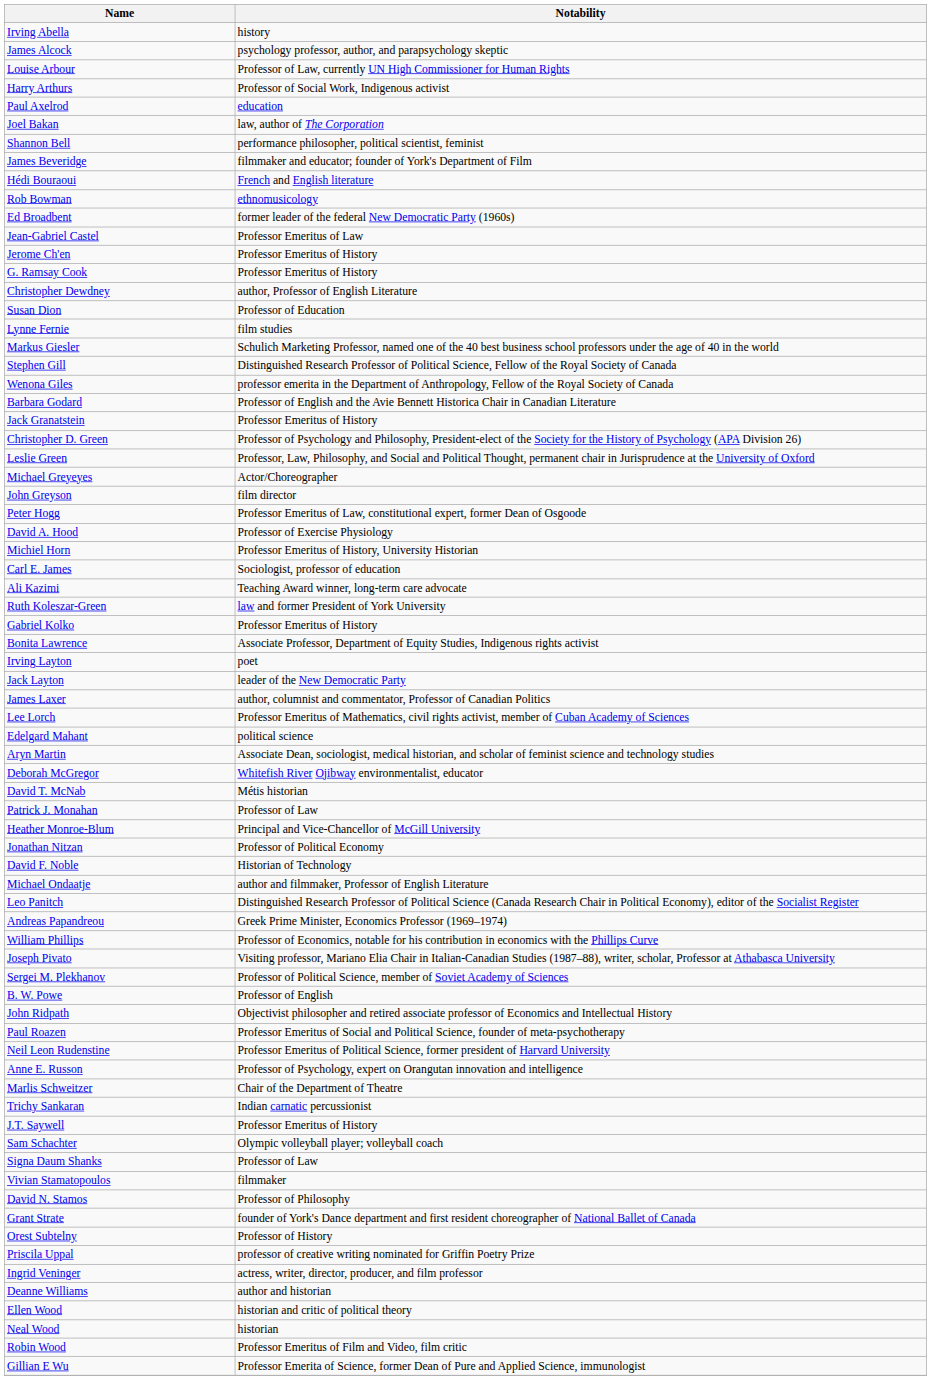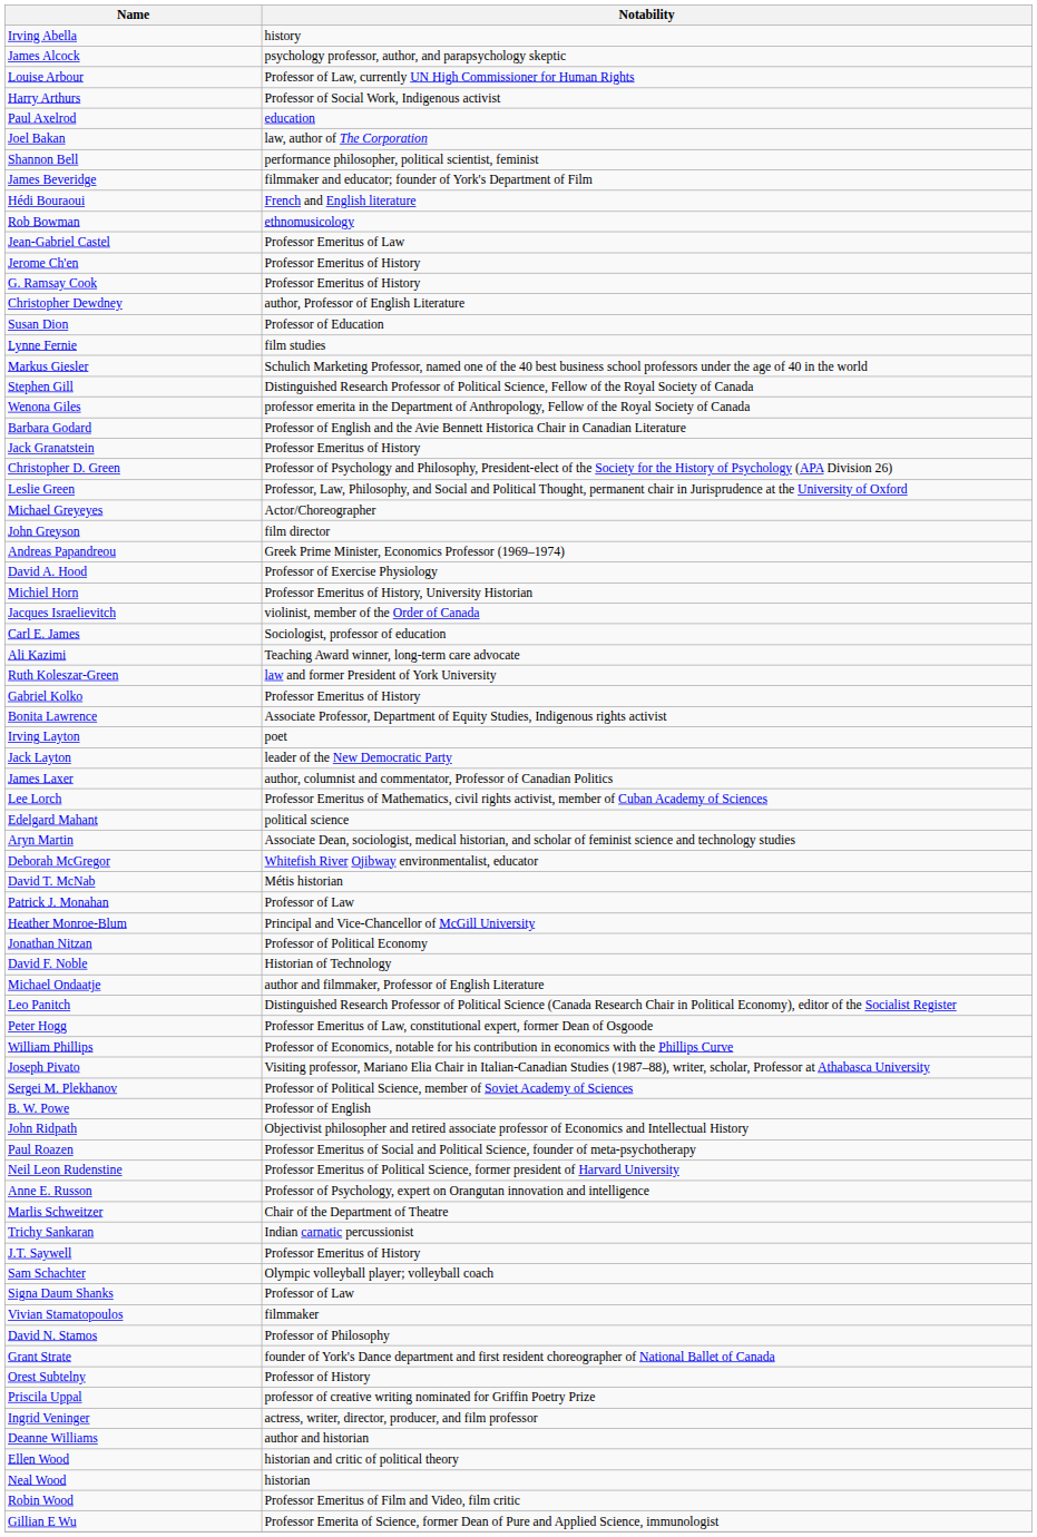 <table class="wikitable sortable" style="width: 100%;">
 <tr>
 <th width = "25%">Name</th>
 <th class="unsortable">Notability</th>
 </tr>
 <tr valign="top">
 <td><a href='#'>Irving Abella</a></td>
 <td>history</td>
 </tr>
 <tr valign="top">
 <td><a href='#'>James Alcock</a></td>
 <td>psychology professor, author, and parapsychology skeptic</td>
 </tr>
 <tr valign="top">
 <td><a href='#'>Louise Arbour</a></td>
 <td>Professor of Law, currently <a href='#'>UN High Commissioner for Human Rights</a></td>
 </tr>
 <tr valign="top">
 <td><a href='#'>Harry Arthurs</a></td>
 <td>Professor of Social Work, Indigenous activist</td>
 </tr>
 <tr valign="top">
 <td><a href='#'>Paul Axelrod</a></td>
 <td><a href='#'>education</a></td>
 </tr>
 <tr valign="top">
 <td><a href='#'>Joel Bakan</a></td>
 <td>law, author of <em><a href='#'>The Corporation</a></em></td>
 </tr>
 <tr valign="top">
 <td><a href='#'>Shannon Bell</a></td>
 <td>performance philosopher, political scientist, feminist</td>
 </tr>
 <tr valign="top">
 <td><a href='#'>James Beveridge</a></td>
 <td>filmmaker and educator; founder of York's Department of Film</td>
 </tr>
 <tr valign="top">
 <td><a href='#'>Hédi Bouraoui</a></td>
 <td><a href='#'>French</a> and <a href='#'>English literature</a></td>
 </tr>
 <tr valign="top">
 <td><a href='#'>Rob Bowman</a></td>
 <td><a href='#'>ethnomusicology</a></td>
-</tr>
-<tr valign="top">
-<td><a href='#'>Ed Broadbent</a></td>
-<td>former leader of the federal <a href='#'>New Democratic Party</a> (1960s)</td>
 </tr>
 <tr valign="top">
 <td><a href='#'>Jean-Gabriel Castel</a></td>
 <td>Professor Emeritus of Law</td>
 </tr>
 <tr valign="top">
 <td><a href='#'>Jerome Ch'en</a></td>
 <td>Professor Emeritus of History</td>
 </tr>
 <tr valign="top">
 <td><a href='#'>G. Ramsay Cook</a></td>
 <td>Professor Emeritus of History</td>
 </tr>
 <tr valign="top">
 <td><a href='#'>Christopher Dewdney</a></td>
 <td>author, Professor of English Literature</td>
 </tr>
 <tr valign="top">
 <td><a href='#'>Susan Dion</a></td>
 <td>Professor of Education</td>
 </tr>
 <tr valign="top">
 <td><a href='#'>Lynne Fernie</a></td>
 <td>film studies</td>
 </tr>
 <tr valign="top">
 <td><a href='#'>Markus Giesler</a></td>
 <td>Schulich Marketing Professor, named one of the 40 best business school professors under the age of 40 in the world</td>
 </tr>
 <tr valign="top">
 <td><a href='#'>Stephen Gill</a></td>
 <td>Distinguished Research Professor of Political Science, Fellow of the Royal Society of Canada</td>
 </tr>
 <tr valign="top">
 <td><a href='#'>Wenona Giles</a></td>
 <td>professor emerita in the Department of Anthropology, Fellow of the Royal Society of Canada</td>
 </tr>
 <tr valign="top">
 <td><a href='#'>Barbara Godard</a></td>
 <td>Professor of English and the Avie Bennett Historica Chair in Canadian Literature</td>
 </tr>
 <tr valign="top">
 <td><a href='#'>Jack Granatstein</a></td>
 <td>Professor Emeritus of History</td>
 </tr>
 <tr valign="top">
 <td><a href='#'>Christopher D. Green</a></td>
 <td>Professor of Psychology and Philosophy, President-elect of the <a href='#'>Society for the History of Psychology</a> (<a href='#'>APA</a> Division 26)</td>
 </tr>
 <tr valign="top">
 <td><a href='#'>Leslie Green</a></td>
 <td>Professor, Law, Philosophy, and Social and Political Thought, permanent chair in Jurisprudence at the <a href='#'>University of Oxford</a></td>
 </tr>
 <tr valign="top">
 <td><a href='#'>Michael Greyeyes</a></td>
 <td>Actor/Choreographer</td>
 </tr>
 <tr valign="top">
 <td><a href='#'>John Greyson</a></td>
 <td>film director</td>
 </tr>
 <tr valign="top">
-<td><a href='#'>Peter Hogg</a></td>
-<td>Professor Emeritus of Law, constitutional expert, former Dean of Osgoode</td>
+<td><a href='#'>Andreas Papandreou</a></td>
+<td>Greek Prime Minister, Economics Professor (1969–1974)</td>
 </tr>
 <tr valign="top">
 <td><a href='#'>David A. Hood</a></td>
 <td>Professor of Exercise Physiology</td>
 </tr>
 <tr valign="top">
 <td><a href='#'>Michiel Horn</a></td>
 <td>Professor Emeritus of History, University Historian</td>
+</tr>
+<tr valign="top">
+<td><a href='#'>Jacques Israelievitch</a></td>
+<td>violinist, member of the <a href='#'>Order of Canada</a></td>
 </tr>
 <tr>
 <td><a href='#'>Carl E. James</a></td>
 <td>Sociologist, professor of education</td>
 </tr>
 <tr valign="top">
 <td><a href='#'>Ali Kazimi</a></td>
 <td>Teaching Award winner, long-term care advocate</td>
 </tr>
 <tr valign="top">
 <td><a href='#'>Ruth Koleszar-Green</a></td>
 <td><a href='#'>law</a> and former President of York University</td>
 </tr>
 <tr valign="top">
 <td><a href='#'>Gabriel Kolko</a></td>
 <td>Professor Emeritus of History</td>
 </tr>
 <tr valign="top">
 <td><a href='#'>Bonita Lawrence</a></td>
 <td>Associate Professor, Department of Equity Studies, Indigenous rights activist</td>
 </tr>
 <tr valign="top">
 <td><a href='#'>Irving Layton</a></td>
 <td>poet</td>
 </tr>
 <tr valign="top">
 <td><a href='#'>Jack Layton</a></td>
 <td>leader of the <a href='#'>New Democratic Party</a></td>
 </tr>
 <tr valign="top">
 <td><a href='#'>James Laxer</a></td>
 <td>author, columnist and commentator, Professor of Canadian Politics</td>
 </tr>
 <tr valign="top">
 <td><a href='#'>Lee Lorch</a></td>
 <td>Professor Emeritus of Mathematics, civil rights activist, member of <a href='#'>Cuban Academy of Sciences</a></td>
 </tr>
 <tr valign="top">
 <td><a href='#'>Edelgard Mahant</a></td>
 <td>political science</td>
 </tr>
 <tr>
 <td><a href='#'>Aryn Martin</a></td>
 <td>Associate Dean, sociologist, medical historian, and scholar of feminist science and technology studies</td>
 </tr>
 <tr valign="top">
 <td><a href='#'>Deborah McGregor</a></td>
 <td><a href='#'>Whitefish River</a> <a href='#'>Ojibway</a> environmentalist, educator</td>
 </tr>
 <tr valign="top">
 <td><a href='#'>David T. McNab</a></td>
 <td>Métis historian</td>
 </tr>
 <tr valign="top">
 <td><a href='#'>Patrick J. Monahan</a></td>
 <td>Professor of Law</td>
 </tr>
 <tr valign="top">
 <td><a href='#'>Heather Monroe-Blum</a></td>
 <td>Principal and Vice-Chancellor of <a href='#'>McGill University</a></td>
 </tr>
 <tr valign="top">
 <td><a href='#'>Jonathan Nitzan</a></td>
 <td>Professor of Political Economy</td>
 </tr>
 <tr valign="top">
 <td><a href='#'>David F. Noble</a></td>
 <td>Historian of Technology</td>
 </tr>
 <tr valign="top">
 <td><a href='#'>Michael Ondaatje</a></td>
 <td>author and filmmaker, Professor of English Literature</td>
 </tr>
 <tr valign="top">
 <td><a href='#'>Leo Panitch</a></td>
 <td>Distinguished Research Professor of Political Science (Canada Research Chair in Political Economy), editor of the <a href='#'>Socialist Register</a></td>
 </tr>
 <tr valign="top">
-<td><a href='#'>Andreas Papandreou</a></td>
-<td>Greek Prime Minister, Economics Professor (1969–1974)</td>
+<td><a href='#'>Peter Hogg</a></td>
+<td>Professor Emeritus of Law, constitutional expert, former Dean of Osgoode</td>
 </tr>
 <tr valign="top">
 <td><a href='#'>William Phillips</a></td>
 <td>Professor of Economics, notable for his contribution in economics with the <a href='#'>Phillips Curve</a></td>
 </tr>
 <tr valign="top">
 <td><a href='#'>Joseph Pivato</a></td>
 <td>Visiting professor, Mariano Elia Chair in Italian-Canadian Studies (1987–88), writer, scholar, Professor at <a href='#'>Athabasca University</a></td>
 </tr>
 <tr valign="top">
 <td><a href='#'>Sergei M. Plekhanov</a></td>
 <td>Professor of Political Science, member of <a href='#'>Soviet Academy of Sciences</a></td>
 </tr>
 <tr valign="top">
 <td><a href='#'>B. W. Powe</a></td>
 <td>Professor of English</td>
 </tr>
 <tr valign="top">
 <td><a href='#'>John Ridpath</a></td>
 <td>Objectivist philosopher and retired associate professor of Economics and Intellectual History</td>
 </tr>
 <tr valign="top">
 <td><a href='#'>Paul Roazen</a></td>
 <td>Professor Emeritus of Social and Political Science, founder of meta-psychotherapy</td>
 </tr>
 <tr valign="top">
 <td><a href='#'>Neil Leon Rudenstine</a></td>
 <td>Professor Emeritus of Political Science, former president of <a href='#'>Harvard University</a></td>
 </tr>
 <tr valign="top">
 <td><a href='#'>Anne E. Russon</a></td>
 <td>Professor of Psychology, expert on Orangutan innovation and intelligence</td>
 </tr>
 <tr valign="top">
 <td><a href='#'>Marlis Schweitzer</a></td>
 <td>Chair of the Department of Theatre</td>
 </tr>
 <tr valign="top">
 <td><a href='#'>Trichy Sankaran</a></td>
 <td>Indian <a href='#'>carnatic</a> percussionist</td>
 </tr>
 <tr valign="top">
 <td><a href='#'>J.T. Saywell</a></td>
 <td>Professor Emeritus of History</td>
 </tr>
 <tr valign="top">
 <td><a href='#'>Sam Schachter</a></td>
 <td>Olympic volleyball player; volleyball coach</td>
 </tr>
 <tr valign="top">
 <td><a href='#'>Signa Daum Shanks</a></td>
 <td>Professor of Law</td>
 </tr>
 <tr valign="top">
 <td><a href='#'>Vivian Stamatopoulos</a></td>
 <td>filmmaker</td>
 </tr>
 <tr valign="top">
 <td><a href='#'>David N. Stamos</a></td>
 <td>Professor of Philosophy</td>
 </tr>
 <tr valign="top">
 <td><a href='#'>Grant Strate</a></td>
 <td>founder of York's Dance department and first resident choreographer of <a href='#'>National Ballet of Canada</a></td>
 </tr>
 <tr valign="top">
 <td><a href='#'>Orest Subtelny</a></td>
 <td>Professor of History</td>
 </tr>
 <tr valign="top">
 <td><a href='#'>Priscila Uppal</a></td>
 <td>professor of creative writing nominated for Griffin Poetry Prize</td>
 </tr>
 <tr valign="top">
 <td><a href='#'>Ingrid Veninger</a></td>
 <td>actress, writer, director, producer, and film professor</td>
 </tr>
 <tr valign="top">
 <td><a href='#'>Deanne Williams</a></td>
 <td>author and historian</td>
 </tr>
 <tr valign="top">
 <td><a href='#'>Ellen Wood</a></td>
 <td>historian and critic of political theory</td>
 </tr>
 <tr valign="top">
 <td><a href='#'>Neal Wood</a></td>
 <td>historian</td>
 </tr>
 <tr valign="top">
 <td><a href='#'>Robin Wood</a></td>
 <td>Professor Emeritus of Film and Video, film critic</td>
 </tr>
 <tr valign="top">
 <td><a href='#'>Gillian E Wu</a></td>
 <td>Professor Emerita of Science, former Dean of Pure and Applied Science, immunologist</td>
 </tr>
 <tr valign="top">
 </tr>
 </table>
